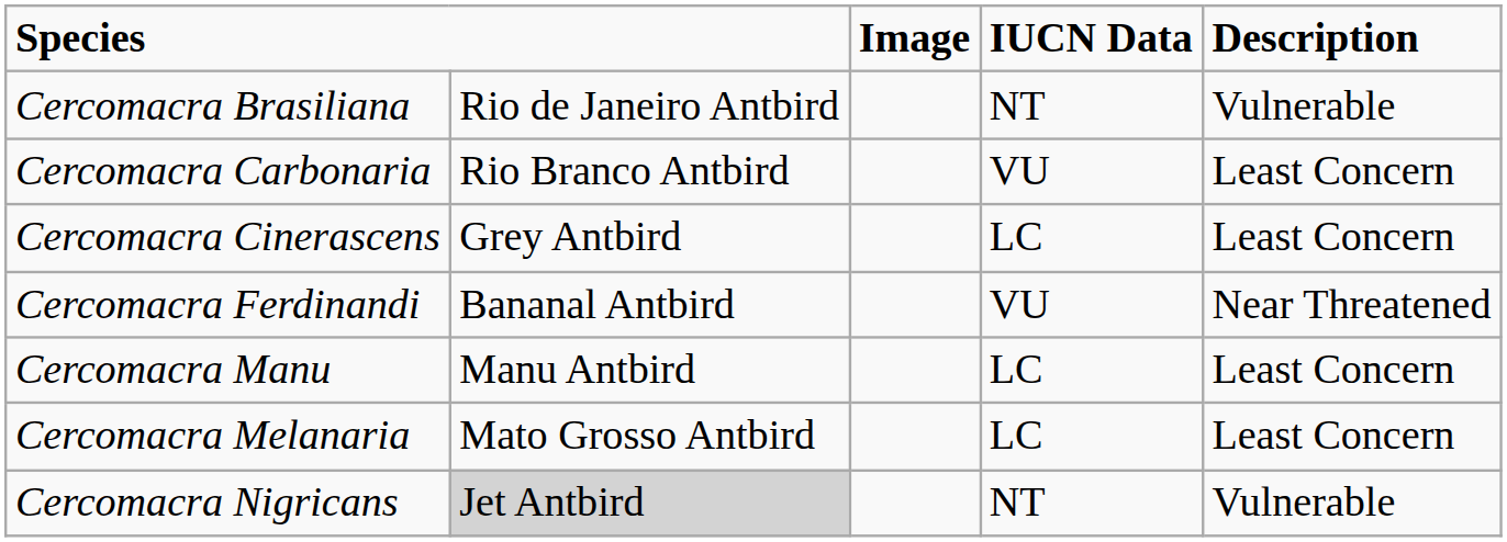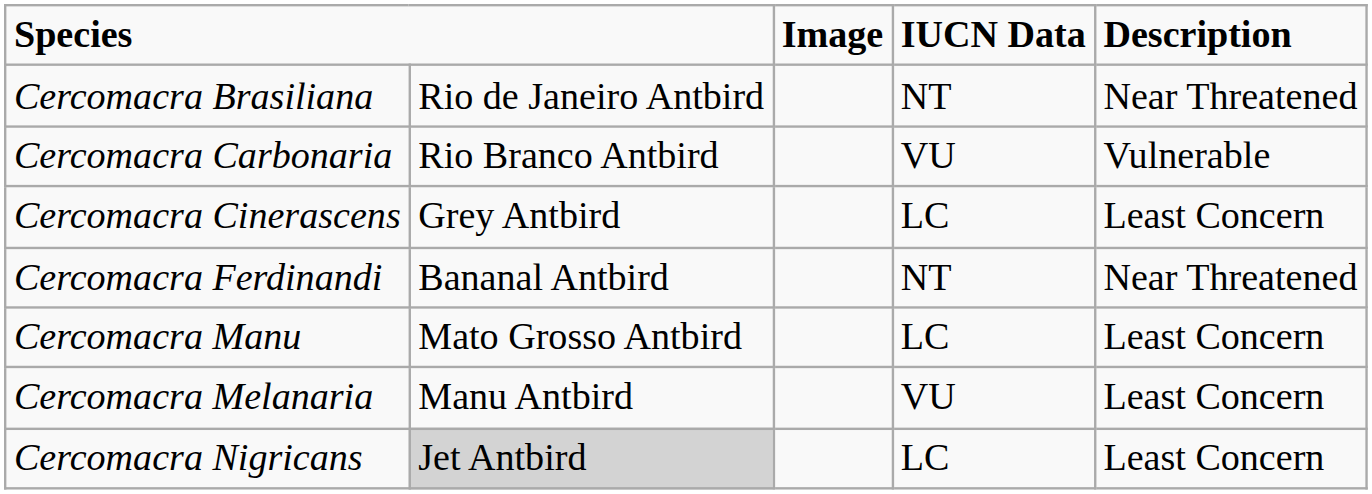 <table class="wikitable">
 <tr>
 <td colspan="2" valign="top"><strong>Species</strong></td>
 <td><strong>Image</strong></td>
 <td valign="top"><strong>IUCN Data</strong></td>
 <td valign="top"><strong>Description</strong></td>
 </tr>
 <tr>
 <td valign="top"><em>Cercomacra Brasiliana</em></td>
 <td valign="top">Rio de Janeiro Antbird</td>
 <td></td>
 <td valign="top">NT</td>
-<td valign="top">Vulnerable</td>
+<td valign="top">Near Threatened</td>
 </tr>
 <tr>
 <td valign="top"><em>Cercomacra Carbonaria</em></td>
 <td valign="top">Rio Branco Antbird</td>
 <td></td>
 <td valign="top">VU</td>
-<td valign="top">Least Concern</td>
+<td valign="top">Vulnerable</td>
 </tr>
 <tr>
 <td valign="top"><em>Cercomacra Cinerascens</em></td>
 <td valign="top">Grey Antbird</td>
 <td></td>
 <td valign="top">LC</td>
 <td valign="top">Least Concern</td>
 </tr>
 <tr>
 <td valign="top"><em>Cercomacra Ferdinandi</em></td>
 <td valign="top">Bananal Antbird</td>
 <td></td>
-<td valign="top">VU</td>
+<td valign="top">NT</td>
 <td valign="top">Near Threatened</td>
 </tr>
 <tr>
 <td valign="top"><em>Cercomacra Manu</em></td>
-<td valign="top">Manu Antbird</td>
+<td valign="top">Mato Grosso Antbird</td>
 <td></td>
 <td valign="top">LC</td>
 <td valign="top">Least Concern</td>
 </tr>
 <tr>
 <td valign="top"><em>Cercomacra Melanaria</em></td>
-<td valign="top">Mato Grosso Antbird</td>
+<td valign="top">Manu Antbird</td>
 <td></td>
-<td valign="top">LC</td>
+<td valign="top">VU</td>
 <td valign="top">Least Concern</td>
 </tr>
 <tr>
 <td valign="top"><em>Cercomacra Nigricans</em></td>
 <td valign="top" style="background: lightgrey;">Jet Antbird</td>
 <td></td>
-<td valign="top">NT</td>
-<td valign="top">Vulnerable</td>
+<td valign="top">LC</td>
+<td valign="top">Least Concern</td>
 </tr>
 </table>
